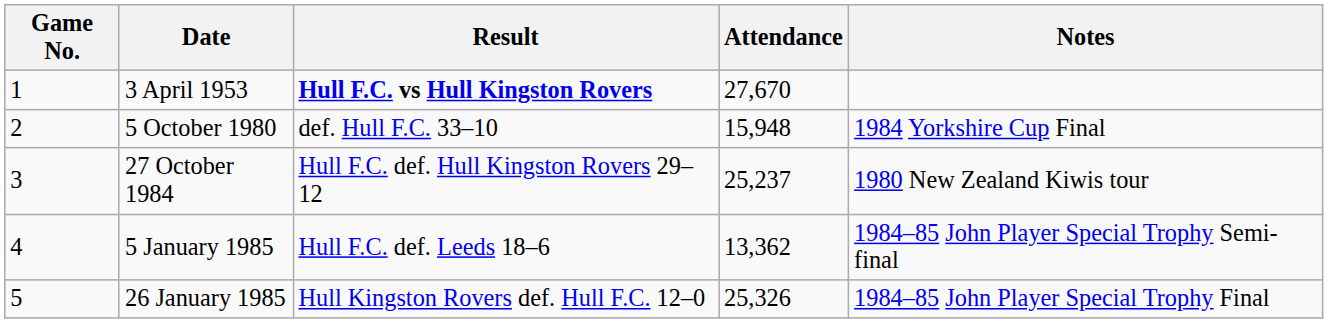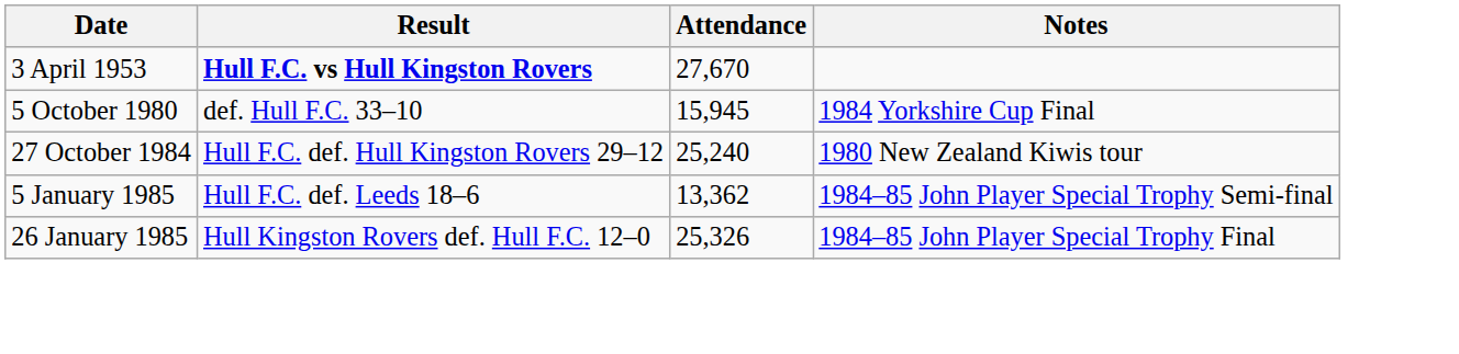 <table class="wikitable">
 <tr>
-<th>Game No.</th>
 <th>Date</th>
 <th>Result</th>
 <th>Attendance</th>
 <th>Notes</th>
 </tr>
 <tr>
-<td>1</td>
 <td>3 April 1953</td>
 <td><strong> <a href='#'>Hull F.C.</a> vs  <a href='#'>Hull Kingston Rovers</a></strong></td>
 <td>27,670</td>
 <td></td>
 </tr>
 <tr>
-<td>2</td>
 <td>5 October 1980</td>
 <td>  def.  <a href='#'>Hull F.C.</a> 33–10</td>
-<td>15,948</td>
+<td>15,945</td>
 <td><a href='#'>1984</a> <a href='#'>Yorkshire Cup</a> Final</td>
 </tr>
 <tr>
-<td>3</td>
 <td>27 October 1984</td>
 <td> <a href='#'>Hull F.C.</a> def.  <a href='#'>Hull Kingston Rovers</a> 29–12</td>
-<td>25,237</td>
+<td>25,240</td>
 <td><a href='#'>1980</a> New Zealand Kiwis tour</td>
 </tr>
 <tr>
-<td>4</td>
 <td>5 January 1985</td>
 <td> <a href='#'>Hull F.C.</a> def.  <a href='#'>Leeds</a> 18–6</td>
 <td>13,362</td>
 <td><a href='#'>1984–85</a> <a href='#'>John Player Special Trophy</a> Semi-final</td>
 </tr>
 <tr>
-<td>5</td>
 <td>26 January 1985</td>
 <td> <a href='#'>Hull Kingston Rovers</a> def.  <a href='#'>Hull F.C.</a> 12–0</td>
 <td>25,326</td>
 <td><a href='#'>1984–85</a> <a href='#'>John Player Special Trophy</a> Final</td>
 </tr>
 </table>
